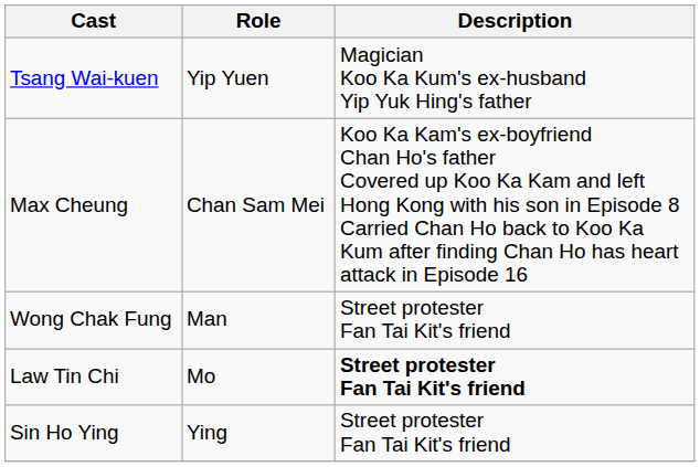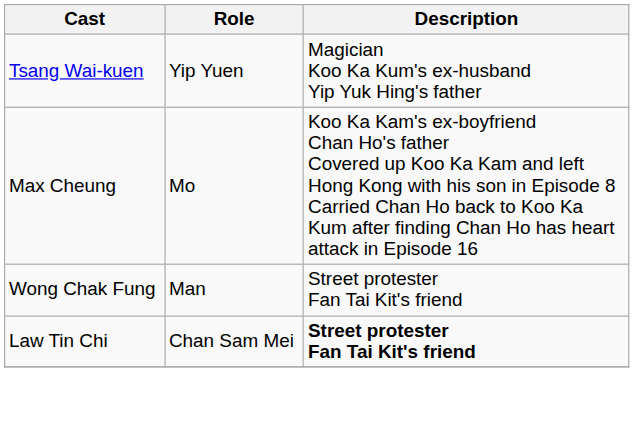 <table class="wikitable" width="60%">
 <tr>
 <th style="width:6%">Cast</th>
 <th style="width:6%">Role</th>
 <th style="width:15%">Description</th>
 </tr>
 <tr>
 <td><a href='#'>Tsang Wai-kuen</a></td>
 <td>Yip Yuen</td>
 <td>Magician<br>Koo Ka Kum's ex-husband<br>Yip Yuk Hing's father</td>
 </tr>
 <tr>
 <td>Max Cheung</td>
-<td>Chan Sam Mei</td>
+<td>Mo</td>
 <td>Koo Ka Kam's ex-boyfriend<br>Chan Ho's father<br>Covered up Koo Ka Kam and left Hong Kong with his son in Episode 8<br>Carried Chan Ho back to Koo Ka Kum after finding Chan Ho has heart attack in Episode 16</td>
 </tr>
 <tr>
 <td>Wong Chak Fung</td>
 <td>Man</td>
 <td>Street protester<br>Fan Tai Kit's friend</td>
 </tr>
 <tr>
 <td>Law Tin Chi</td>
-<td>Mo</td>
+<td>Chan Sam Mei</td>
 <td><strong>Street protester<br>Fan Tai Kit's friend</strong></td>
-</tr>
-<tr>
-<td>Sin Ho Ying</td>
-<td>Ying</td>
-<td>Street protester<br>Fan Tai Kit's friend</td>
 </tr>
 <tr>
 </tr>
 </table>
